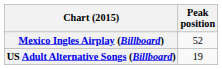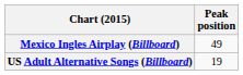 <table class="wikitable sortable plainrowheaders" style="text-align:center">
 <tr>
 <th scope="col">Chart (2015)</th>
 <th scope="col">Peak<br>position</th>
 </tr>
 <tr>
 <th scope="row"><a href='#'>Mexico Ingles Airplay</a> (<em><a href='#'>Billboard</a></em>)</th>
-<td>52</td>
+<td>49</td>
 </tr>
 <tr>
 <th scope="row">US <a href='#'>Adult Alternative Songs</a> (<em><a href='#'>Billboard</a></em>)</th>
 <td>19</td>
 </tr>
 </table>
